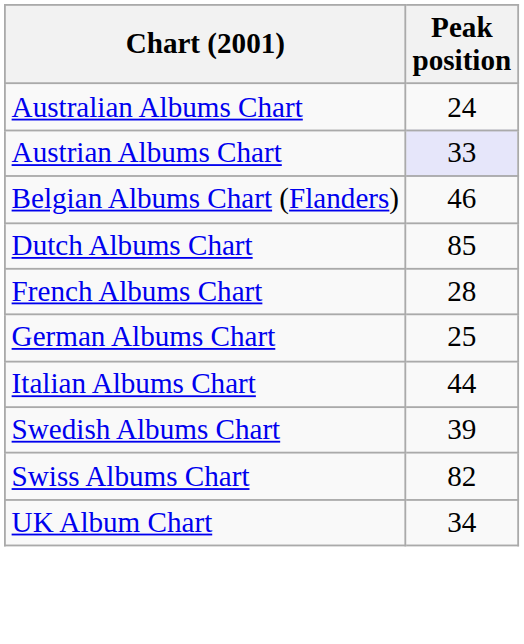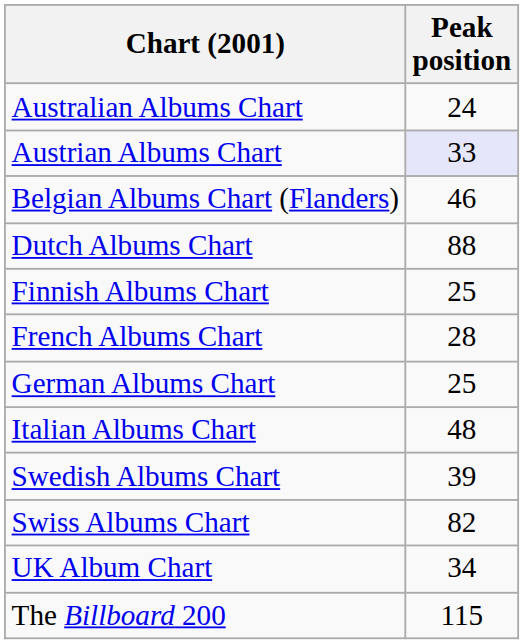 <table class="wikitable sortable">
 <tr>
 <th>Chart (2001)</th>
 <th>Peak<br>position</th>
 </tr>
 <tr>
 <td><a href='#'>Australian Albums Chart</a></td>
 <td align="center">24</td>
 </tr>
 <tr>
 <td><a href='#'>Austrian Albums Chart</a></td>
 <td align="center" style="background: lavender;">33</td>
 </tr>
 <tr>
 <td><a href='#'>Belgian Albums Chart</a> (<a href='#'>Flanders</a>)</td>
 <td align="center">46</td>
 </tr>
 <tr>
 <td><a href='#'>Dutch Albums Chart</a></td>
-<td align="center">85</td>
+<td align="center">88</td>
+</tr>
+<tr>
+<td><a href='#'>Finnish Albums Chart</a></td>
+<td align="center">25</td>
 </tr>
 <tr>
 <td><a href='#'>French Albums Chart</a></td>
 <td align="center">28</td>
 </tr>
 <tr>
 <td><a href='#'>German Albums Chart</a></td>
 <td align="center">25</td>
 </tr>
 <tr>
 <td><a href='#'>Italian Albums Chart</a></td>
-<td align="center">44</td>
+<td align="center">48</td>
 </tr>
 <tr>
 <td><a href='#'>Swedish Albums Chart</a></td>
 <td align="center">39</td>
 </tr>
 <tr>
 <td><a href='#'>Swiss Albums Chart</a></td>
 <td align="center">82</td>
 </tr>
 <tr>
 <td><a href='#'>UK Album Chart</a></td>
 <td align="center">34</td>
 </tr>
+<tr>
+<td>The <a href='#'><em>Billboard</em> 200</a></td>
+<td align="center">115</td>
+</tr>
 </table>
